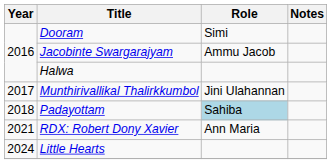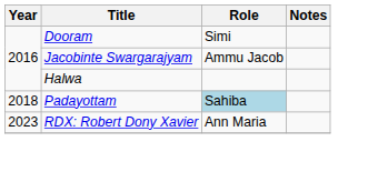 <table class="wikitable sortable">
 <tr>
 <th>Year</th>
 <th>Title</th>
 <th>Role</th>
 <th class="unsortable">Notes</th>
 </tr>
 <tr>
 <td rowspan=3>2016</td>
 <td><em><a href='#'>Dooram</a></em></td>
 <td>Simi</td>
 <td></td>
 </tr>
 <tr>
 <td><em><a href='#'>Jacobinte Swargarajyam</a></em></td>
 <td>Ammu Jacob</td>
 <td></td>
 </tr>
 <tr>
 <td><em>Halwa</em></td>
 <td></td>
 <td></td>
 </tr>
 <tr>
-<td>2017</td>
-<td><em><a href='#'>Munthirivallikal Thalirkkumbol</a></em></td>
-<td>Jini Ulahannan</td>
-<td></td>
-</tr>
-<tr>
 <td>2018</td>
 <td><em><a href='#'>Padayottam</a></em></td>
 <td style="background: lightblue;">Sahiba</td>
 <td></td>
 </tr>
 <tr>
-<td>2021</td>
+<td>2023</td>
 <td><em><a href='#'>RDX: Robert Dony Xavier</a></em></td>
 <td>Ann Maria</td>
 <td></td>
 </tr>
 <tr>
-<td>2024</td>
-<td><em><a href='#'>Little Hearts</a></em></td>
-<td></td>
-<td></td>
-</tr>
-<tr>
 </tr>
 </table>
